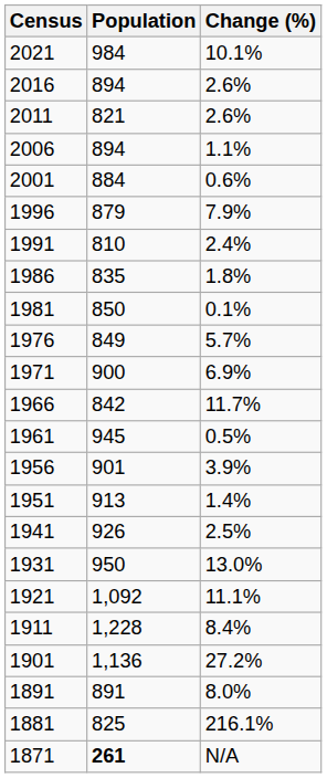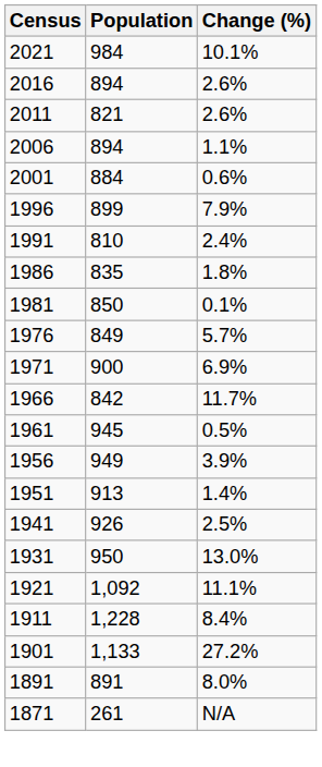 <table class="wikitable">
 <tr>
 <th>Census</th>
 <th>Population</th>
 <th>Change (%)</th>
 </tr>
 <tr>
 <td>2021</td>
 <td>984</td>
 <td> 10.1%</td>
 </tr>
 <tr>
 <td>2016</td>
 <td>894</td>
 <td> 2.6%</td>
 </tr>
 <tr>
 <td>2011</td>
 <td>821</td>
 <td> 2.6%</td>
 </tr>
 <tr>
 <td>2006</td>
 <td>894</td>
 <td> 1.1%</td>
 </tr>
 <tr>
 <td>2001</td>
 <td>884</td>
 <td> 0.6%</td>
 </tr>
 <tr>
 <td>1996</td>
-<td>879</td>
+<td>899</td>
 <td> 7.9%</td>
 </tr>
 <tr>
 <td>1991</td>
 <td>810</td>
 <td> 2.4%</td>
 </tr>
 <tr>
 <td>1986</td>
 <td>835</td>
 <td> 1.8%</td>
 </tr>
 <tr>
 <td>1981</td>
 <td>850</td>
 <td> 0.1%</td>
 </tr>
 <tr>
 <td>1976</td>
 <td>849</td>
 <td> 5.7%</td>
 </tr>
 <tr>
 <td>1971</td>
 <td>900</td>
 <td> 6.9%</td>
 </tr>
 <tr>
 <td>1966</td>
 <td>842</td>
 <td> 11.7%</td>
 </tr>
 <tr>
 <td>1961</td>
 <td>945</td>
 <td> 0.5%</td>
 </tr>
 <tr>
 <td>1956</td>
-<td>901</td>
+<td>949</td>
 <td> 3.9%</td>
 </tr>
 <tr>
 <td>1951</td>
 <td>913</td>
 <td> 1.4%</td>
 </tr>
 <tr>
 <td>1941</td>
 <td>926</td>
 <td> 2.5%</td>
 </tr>
 <tr>
 <td>1931</td>
 <td>950</td>
 <td> 13.0%</td>
 </tr>
 <tr>
 <td>1921</td>
 <td>1,092</td>
 <td> 11.1%</td>
 </tr>
 <tr>
 <td>1911</td>
 <td>1,228</td>
 <td> 8.4%</td>
 </tr>
 <tr>
 <td>1901</td>
-<td>1,136</td>
+<td>1,133</td>
 <td> 27.2%</td>
 </tr>
 <tr>
 <td>1891</td>
 <td>891</td>
 <td> 8.0%</td>
 </tr>
 <tr>
-<td>1881</td>
-<td>825</td>
-<td> 216.1%</td>
-</tr>
-<tr>
 <td>1871</td>
-<td><strong>261</strong></td>
+<td>261</td>
 <td>N/A</td>
 </tr>
 </table>
